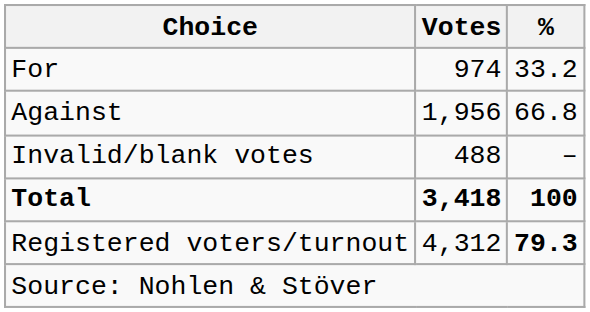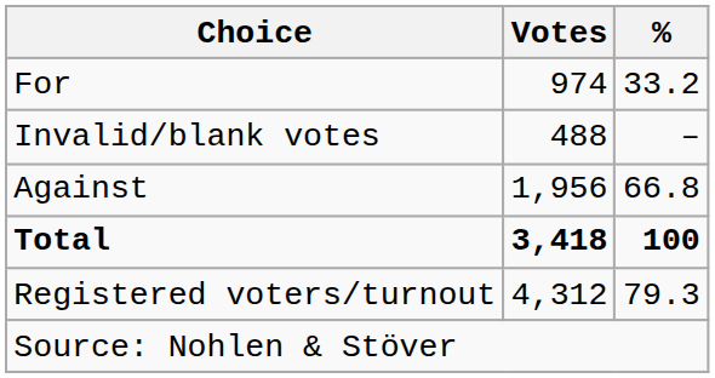 <table class=wikitable style=text-align:right>
 <tr>
 <th>Choice</th>
 <th>Votes</th>
 <th>%</th>
 </tr>
 <tr>
 <td align=left>For</td>
 <td>974</td>
 <td>33.2</td>
 </tr>
 <tr>
+<td align=left>Invalid/blank votes</td>
+<td>488</td>
+<td>–</td>
+</tr>
+<tr>
 <td align=left>Against</td>
 <td>1,956</td>
 <td>66.8</td>
-</tr>
-<tr>
-<td align=left>Invalid/blank votes</td>
-<td>488</td>
-<td>–</td>
 </tr>
 <tr>
 <td align=left><strong>Total</strong></td>
 <td><strong>3,418</strong></td>
 <td><strong>100</strong></td>
 </tr>
 <tr>
 <td align=left>Registered voters/turnout</td>
 <td>4,312</td>
-<td><strong>79.3</strong></td>
+<td>79.3</td>
 </tr>
 <tr>
 <td align=left colspan=3>Source: Nohlen & Stöver</td>
 </tr>
 </table>
